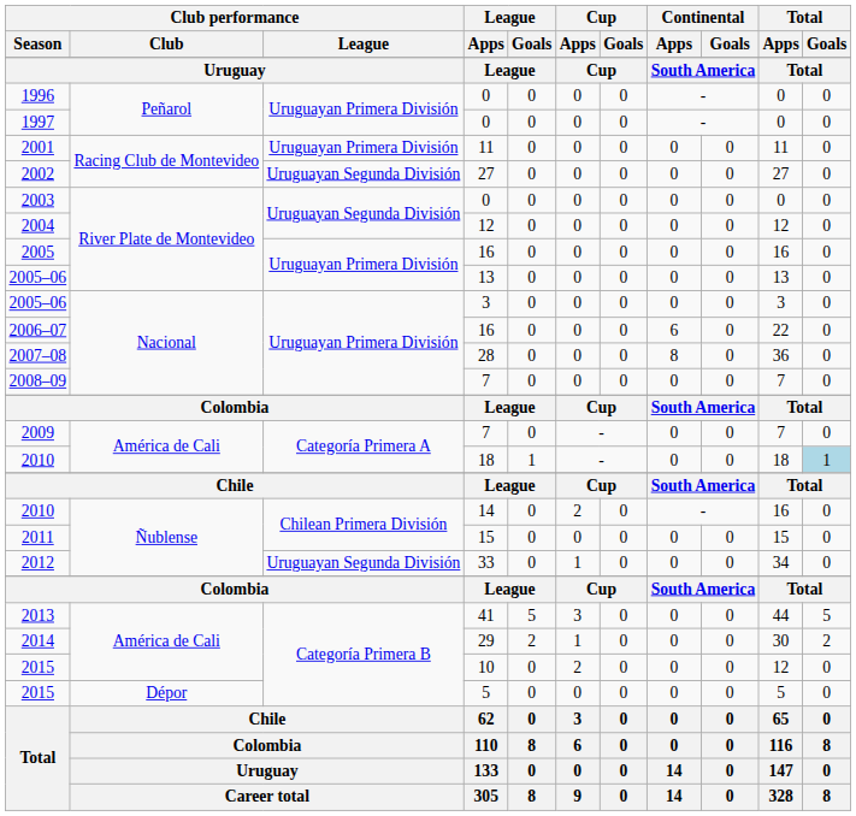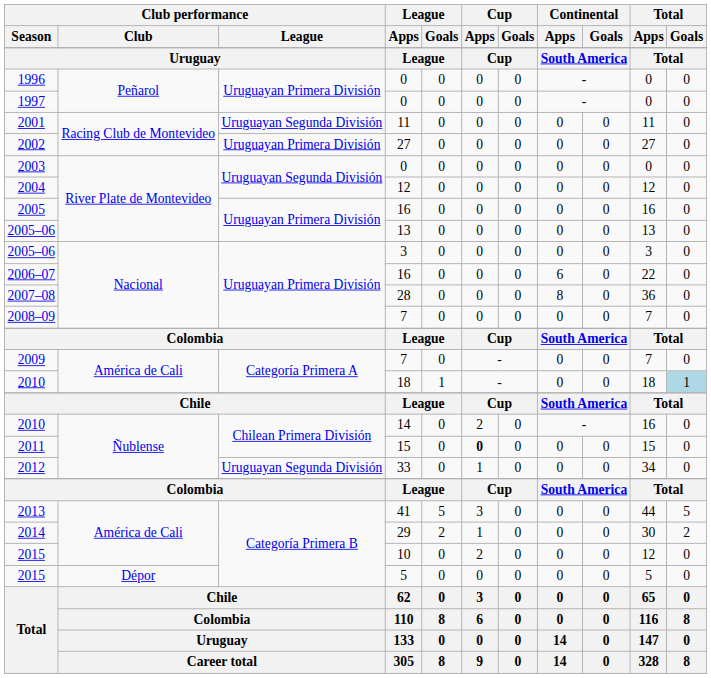 <table class="wikitable" style="text-align:center">
 <tr>
 <th colspan=3>Club performance</th>
 <th colspan=2>League</th>
 <th colspan=2>Cup</th>
 <th colspan=2>Continental</th>
 <th colspan=2>Total</th>
 </tr>
 <tr>
 <th>Season</th>
 <th>Club</th>
 <th>League</th>
 <th>Apps</th>
 <th>Goals</th>
 <th>Apps</th>
 <th>Goals</th>
 <th>Apps</th>
 <th>Goals</th>
 <th>Apps</th>
 <th>Goals</th>
 </tr>
 <tr>
 </tr>
 <tr>
 <th colspan=3>Uruguay</th>
 <th colspan=2>League</th>
 <th colspan=2>Cup</th>
 <th colspan=2><a href='#'>South America</a></th>
 <th colspan=2>Total</th>
 </tr>
 <tr>
 <td><a href='#'>1996</a></td>
 <td rowspan="2"><a href='#'>Peñarol</a></td>
 <td rowspan="2"><a href='#'>Uruguayan Primera División</a></td>
 <td>0</td>
 <td>0</td>
 <td>0</td>
 <td>0</td>
 <td colspan="2">-</td>
 <td>0</td>
 <td>0</td>
 </tr>
 <tr>
 <td><a href='#'>1997</a></td>
 <td>0</td>
 <td>0</td>
 <td>0</td>
 <td>0</td>
 <td colspan="2">-</td>
 <td>0</td>
 <td>0</td>
 </tr>
 <tr>
 <td><a href='#'>2001</a></td>
 <td rowspan="2"><a href='#'>Racing Club de Montevideo</a></td>
-<td><a href='#'>Uruguayan Primera División</a></td>
+<td><a href='#'>Uruguayan Segunda División</a></td>
 <td>11</td>
 <td>0</td>
 <td>0</td>
 <td>0</td>
 <td>0</td>
 <td>0</td>
 <td>11</td>
 <td>0</td>
 </tr>
 <tr>
 <td><a href='#'>2002</a></td>
-<td><a href='#'>Uruguayan Segunda División</a></td>
+<td><a href='#'>Uruguayan Primera División</a></td>
 <td>27</td>
 <td>0</td>
 <td>0</td>
 <td>0</td>
 <td>0</td>
 <td>0</td>
 <td>27</td>
 <td>0</td>
 </tr>
 <tr>
 <td><a href='#'>2003</a></td>
 <td rowspan="4"><a href='#'>River Plate de Montevideo</a></td>
 <td rowspan="2"><a href='#'>Uruguayan Segunda División</a></td>
 <td>0</td>
 <td>0</td>
 <td>0</td>
 <td>0</td>
 <td>0</td>
 <td>0</td>
 <td>0</td>
 <td>0</td>
 </tr>
 <tr>
 <td><a href='#'>2004</a></td>
 <td>12</td>
 <td>0</td>
 <td>0</td>
 <td>0</td>
 <td>0</td>
 <td>0</td>
 <td>12</td>
 <td>0</td>
 </tr>
 <tr>
 <td><a href='#'>2005</a></td>
 <td rowspan="2"><a href='#'>Uruguayan Primera División</a></td>
 <td>16</td>
 <td>0</td>
 <td>0</td>
 <td>0</td>
 <td>0</td>
 <td>0</td>
 <td>16</td>
 <td>0</td>
 </tr>
 <tr>
 <td><a href='#'>2005–06</a></td>
 <td>13</td>
 <td>0</td>
 <td>0</td>
 <td>0</td>
 <td>0</td>
 <td>0</td>
 <td>13</td>
 <td>0</td>
 </tr>
 <tr>
 <td><a href='#'>2005–06</a></td>
 <td rowspan="4"><a href='#'>Nacional</a></td>
 <td rowspan="4"><a href='#'>Uruguayan Primera División</a></td>
 <td>3</td>
 <td>0</td>
 <td>0</td>
 <td>0</td>
 <td>0</td>
 <td>0</td>
 <td>3</td>
 <td>0</td>
 </tr>
 <tr>
 <td><a href='#'>2006–07</a></td>
 <td>16</td>
 <td>0</td>
 <td>0</td>
 <td>0</td>
 <td>6</td>
 <td>0</td>
 <td>22</td>
 <td>0</td>
 </tr>
 <tr>
 <td><a href='#'>2007–08</a></td>
 <td>28</td>
 <td>0</td>
 <td>0</td>
 <td>0</td>
 <td>8</td>
 <td>0</td>
 <td>36</td>
 <td>0</td>
 </tr>
 <tr>
 <td><a href='#'>2008–09</a></td>
 <td>7</td>
 <td>0</td>
 <td>0</td>
 <td>0</td>
 <td>0</td>
 <td>0</td>
 <td>7</td>
 <td>0</td>
 </tr>
 <tr>
 </tr>
 <tr>
 <th colspan=3>Colombia</th>
 <th colspan=2>League</th>
 <th colspan=2>Cup</th>
 <th colspan=2><a href='#'>South America</a></th>
 <th colspan=2>Total</th>
 </tr>
 <tr>
 <td><a href='#'>2009</a></td>
 <td rowspan="2"><a href='#'>América de Cali</a></td>
 <td rowspan="2"><a href='#'>Categoría Primera A</a></td>
 <td>7</td>
 <td>0</td>
 <td colspan="2">-</td>
 <td>0</td>
 <td>0</td>
 <td>7</td>
 <td>0</td>
 </tr>
 <tr>
 <td><a href='#'>2010</a></td>
 <td>18</td>
 <td>1</td>
 <td colspan="2">-</td>
 <td>0</td>
 <td>0</td>
 <td>18</td>
 <td style="background: lightblue;">1</td>
 </tr>
 <tr>
 </tr>
 <tr>
 <th colspan=3>Chile</th>
 <th colspan=2>League</th>
 <th colspan=2>Cup</th>
 <th colspan=2><a href='#'>South America</a></th>
 <th colspan=2>Total</th>
 </tr>
 <tr>
 <td><a href='#'>2010</a></td>
 <td rowspan="3"><a href='#'>Ñublense</a></td>
 <td rowspan="2"><a href='#'>Chilean Primera División</a></td>
 <td>14</td>
 <td>0</td>
 <td>2</td>
 <td>0</td>
 <td colspan="2">-</td>
 <td>16</td>
 <td>0</td>
 </tr>
 <tr>
 <td><a href='#'>2011</a></td>
 <td>15</td>
 <td>0</td>
-<td>0</td>
+<td><strong>0</strong></td>
 <td>0</td>
 <td>0</td>
 <td>0</td>
 <td>15</td>
 <td>0</td>
 </tr>
 <tr>
 <td><a href='#'>2012</a></td>
 <td><a href='#'>Uruguayan Segunda División</a></td>
 <td>33</td>
 <td>0</td>
 <td>1</td>
 <td>0</td>
 <td>0</td>
 <td>0</td>
 <td>34</td>
 <td>0</td>
 </tr>
 <tr>
 </tr>
 <tr>
 <th colspan=3>Colombia</th>
 <th colspan=2>League</th>
 <th colspan=2>Cup</th>
 <th colspan=2><a href='#'>South America</a></th>
 <th colspan=2>Total</th>
 </tr>
 <tr>
 <td><a href='#'>2013</a></td>
 <td rowspan="3"><a href='#'>América de Cali</a></td>
 <td rowspan=4><a href='#'>Categoría Primera B</a></td>
 <td>41</td>
 <td>5</td>
 <td>3</td>
 <td>0</td>
 <td>0</td>
 <td>0</td>
 <td>44</td>
 <td>5</td>
 </tr>
 <tr>
 <td><a href='#'>2014</a></td>
 <td>29</td>
 <td>2</td>
 <td>1</td>
 <td>0</td>
 <td>0</td>
 <td>0</td>
 <td>30</td>
 <td>2</td>
 </tr>
 <tr>
 <td><a href='#'>2015</a></td>
 <td>10</td>
 <td>0</td>
 <td>2</td>
 <td>0</td>
 <td>0</td>
 <td>0</td>
 <td>12</td>
 <td>0</td>
 </tr>
 <tr>
 <td><a href='#'>2015</a></td>
 <td><a href='#'>Dépor</a></td>
 <td>5</td>
 <td>0</td>
 <td>0</td>
 <td>0</td>
 <td>0</td>
 <td>0</td>
 <td>5</td>
 <td>0</td>
 </tr>
 <tr>
 <th rowspan=4>Total</th>
 <th colspan=2>Chile</th>
 <th>62</th>
 <th>0</th>
 <th>3</th>
 <th>0</th>
 <th>0</th>
 <th>0</th>
 <th>65</th>
 <th>0</th>
 </tr>
 <tr>
 <th colspan=2>Colombia</th>
 <th>110</th>
 <th>8</th>
 <th>6</th>
 <th>0</th>
 <th>0</th>
 <th>0</th>
 <th>116</th>
 <th>8</th>
 </tr>
 <tr>
 <th colspan=2>Uruguay</th>
 <th>133</th>
 <th>0</th>
 <th>0</th>
 <th>0</th>
 <th>14</th>
 <th>0</th>
 <th>147</th>
 <th>0</th>
 </tr>
 <tr>
 <th colspan=2>Career total</th>
 <th>305</th>
 <th>8</th>
 <th>9</th>
 <th>0</th>
 <th>14</th>
 <th>0</th>
 <th>328</th>
 <th>8</th>
 </tr>
 </table>
